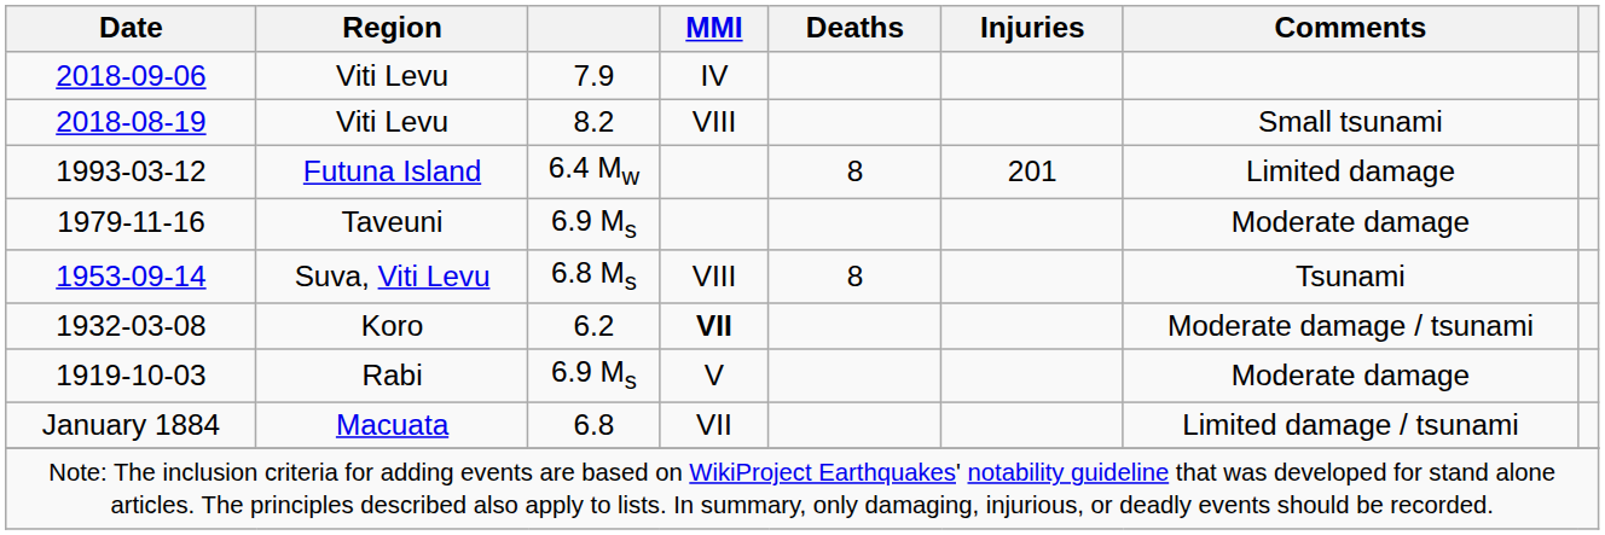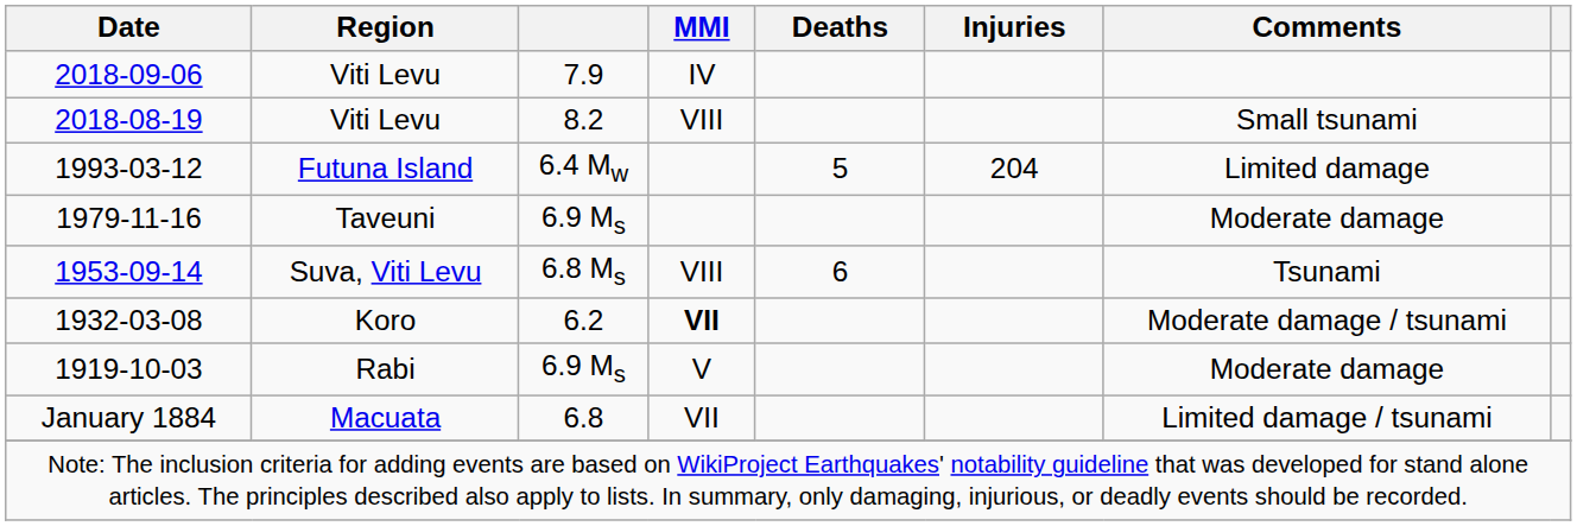 <table class="wikitable sortable" style="text-align: center;">
 <tr>
 <th>Date</th>
 <th>Region</th>
 <th></th>
 <th><a href='#'>MMI</a></th>
 <th>Deaths</th>
 <th>Injuries</th>
 <th>Comments</th>
 <th></th>
 </tr>
 <tr>
 <td><a href='#'>2018-09-06</a></td>
 <td>Viti Levu</td>
 <td>7.9 </td>
 <td>IV</td>
 <td></td>
 <td></td>
 <td></td>
 <td></td>
 </tr>
 <tr>
 <td><a href='#'>2018-08-19</a></td>
 <td>Viti Levu</td>
 <td>8.2 </td>
 <td>VIII</td>
 <td></td>
 <td></td>
 <td>Small tsunami</td>
 <td></td>
 </tr>
 <tr>
 <td>1993-03-12</td>
 <td><a href='#'>Futuna Island</a></td>
 <td>6.4 M<sub>w</sub></td>
 <td></td>
-<td>8</td>
-<td>201</td>
+<td>5</td>
+<td>204</td>
 <td>Limited damage</td>
 <td></td>
 </tr>
 <tr>
 <td>1979-11-16</td>
 <td>Taveuni</td>
 <td>6.9 M<sub>s</sub></td>
 <td></td>
 <td></td>
 <td></td>
 <td>Moderate damage</td>
 <td></td>
 </tr>
 <tr>
 <td><a href='#'>1953-09-14</a></td>
 <td>Suva, <a href='#'>Viti Levu</a></td>
 <td>6.8 M<sub>s</sub></td>
 <td>VIII</td>
-<td>8</td>
+<td>6</td>
 <td></td>
 <td>Tsunami</td>
 <td></td>
 </tr>
 <tr>
 <td>1932-03-08</td>
 <td>Koro</td>
 <td>6.2</td>
 <td><strong>VII</strong></td>
 <td></td>
 <td></td>
 <td>Moderate damage / tsunami</td>
 <td></td>
 </tr>
 <tr>
 <td>1919-10-03</td>
 <td>Rabi</td>
 <td>6.9 M<sub>s</sub></td>
 <td>V</td>
 <td></td>
 <td></td>
 <td>Moderate damage</td>
 <td></td>
 </tr>
 <tr>
 <td>January 1884</td>
 <td><a href='#'>Macuata</a></td>
 <td>6.8</td>
 <td>VII</td>
 <td></td>
 <td></td>
 <td>Limited damage / tsunami</td>
 <td></td>
 </tr>
 <tr>
 </tr>
 <tr class="sortbottom">
 <td colspan="9" style="text-align: center;"><small>Note: The inclusion criteria for adding events are based on <a href='#'>WikiProject Earthquakes</a>' <a href='#'>notability guideline</a> that was developed for stand alone articles. The principles described also apply to lists. In summary, only damaging, injurious, or deadly events should be recorded.</small></td>
 </tr>
 </table>
